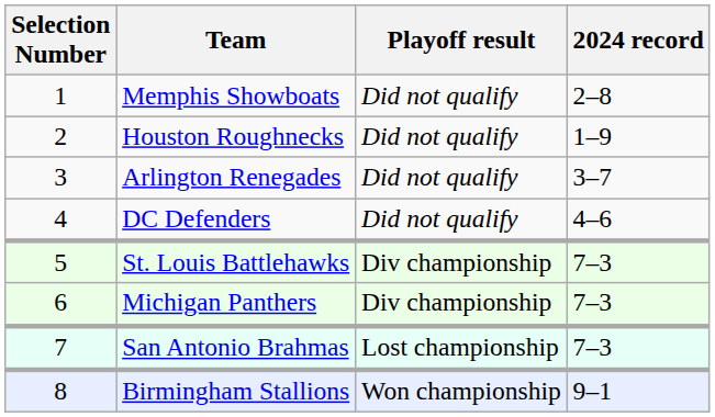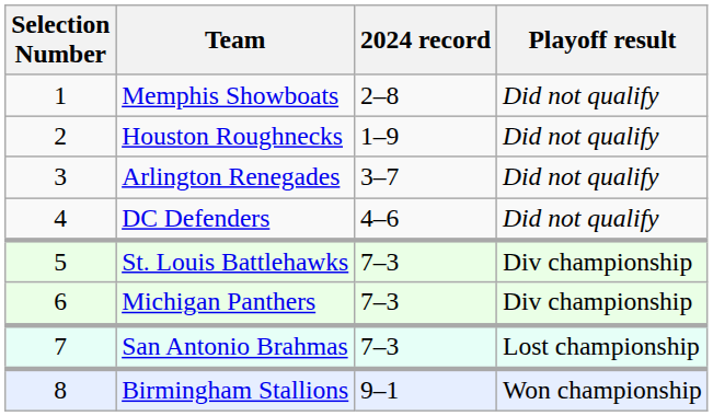 <table class="wikitable">
 <tr>
 <th>Selection<br>Number</th>
 <th>Team</th>
+<th>2024 record</th>
 <th>Playoff result</th>
-<th>2024 record</th>
 </tr>
 <tr>
 <td style="text-align:center">1</td>
 <td><a href='#'>Memphis Showboats</a></td>
+<td>2–8</td>
 <td><em>Did not qualify</em></td>
-<td>2–8</td>
 </tr>
 <tr>
 <td style="text-align:center">2</td>
 <td><a href='#'>Houston Roughnecks</a></td>
+<td>1–9</td>
 <td><em>Did not qualify</em></td>
-<td>1–9</td>
 </tr>
 <tr>
 <td style="text-align:center">3</td>
 <td><a href='#'>Arlington Renegades</a></td>
+<td>3–7</td>
 <td><em>Did not qualify</em></td>
-<td>3–7</td>
 </tr>
 <tr>
 <td style="text-align:center">4</td>
 <td><a href='#'>DC Defenders</a></td>
+<td>4–6</td>
 <td><em>Did not qualify</em></td>
-<td>4–6</td>
 </tr>
 <tr style="border-top:3px solid darkgrey; background:#eaffe6;">
 <td style="text-align:center">5</td>
 <td><a href='#'>St. Louis Battlehawks</a></td>
+<td>7–3</td>
 <td>Div championship</td>
-<td>7–3</td>
 </tr>
 <tr style="background:#eaffe6;">
 <td style="text-align:center">6</td>
 <td><a href='#'>Michigan Panthers</a></td>
+<td>7–3</td>
 <td>Div championship</td>
-<td>7–3</td>
 </tr>
 <tr style="border-top:3px solid darkgrey; background:#e6fff7;">
 <td style="text-align:center">7</td>
 <td><a href='#'>San Antonio Brahmas</a></td>
+<td>7–3</td>
 <td>Lost championship</td>
-<td>7–3</td>
 </tr>
 <tr style="border-top:3px solid darkgrey; background:#e6eeff;">
 <td style="text-align:center">8</td>
 <td><a href='#'>Birmingham Stallions</a></td>
+<td>9–1</td>
 <td>Won championship</td>
-<td>9–1</td>
 </tr>
 </table>
